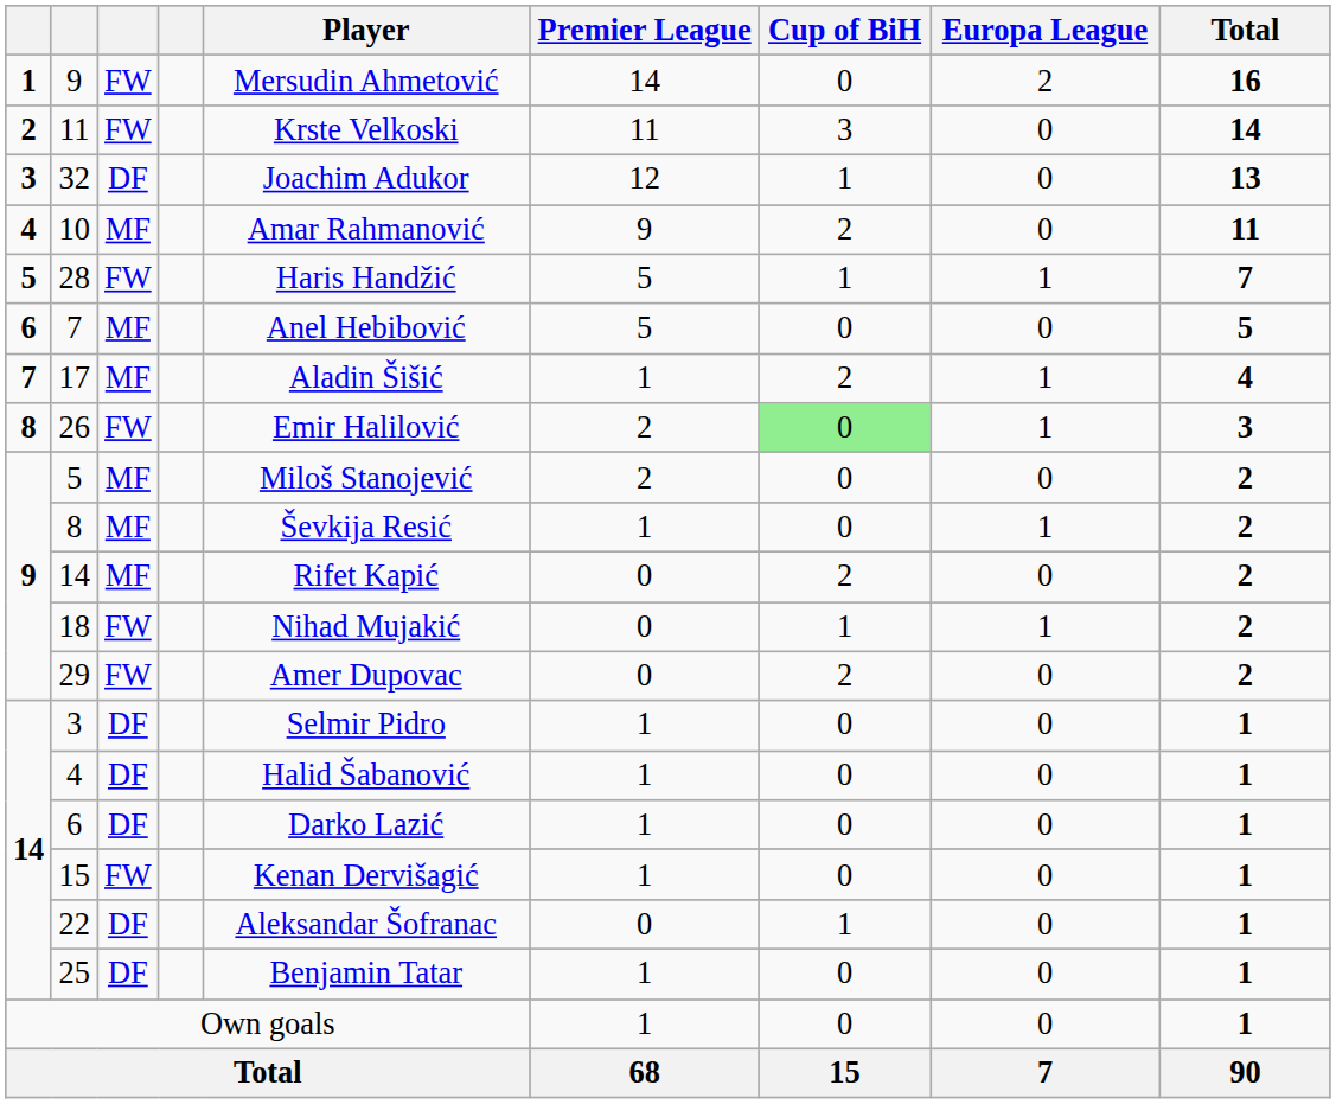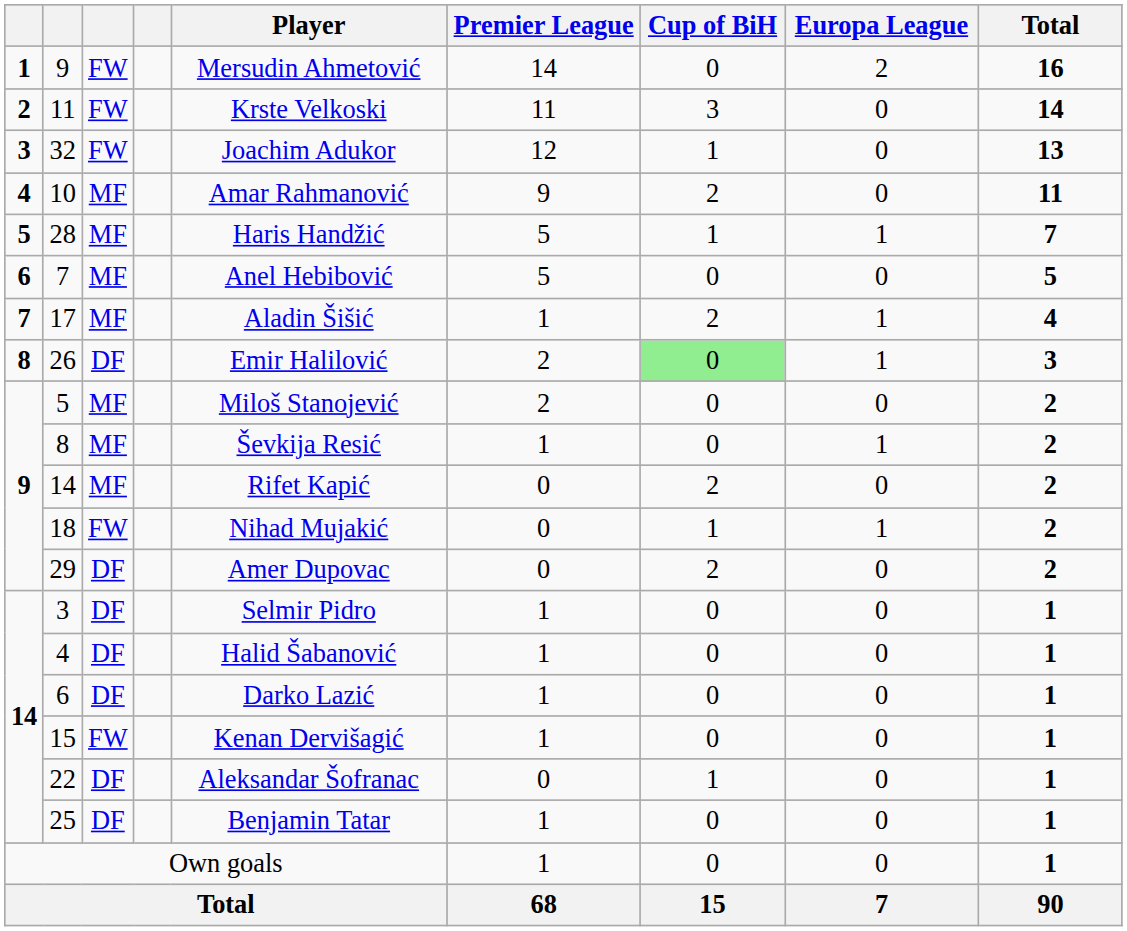 <table class="wikitable sortable" style="text-align:center">
 <tr>
 <th width=15></th>
 <th width=15></th>
 <th width=15></th>
 <th width=15></th>
 <th width=160>Player</th>
 <th width=110><a href='#'>Premier League</a></th>
 <th width=80><a href='#'>Cup of BiH</a></th>
 <th width=110><a href='#'>Europa League</a></th>
 <th width=80>Total</th>
 </tr>
 <tr>
 <td><strong>1</strong></td>
 <td>9</td>
 <td><a href='#'>FW</a></td>
 <td></td>
 <td><a href='#'>Mersudin Ahmetović</a></td>
 <td>14 </td>
 <td>0 </td>
 <td>2 </td>
 <td><strong>16</strong> </td>
 </tr>
 <tr>
 <td><strong>2</strong></td>
 <td>11</td>
 <td><a href='#'>FW</a></td>
 <td></td>
 <td><a href='#'>Krste Velkoski</a></td>
 <td>11 </td>
 <td>3 </td>
 <td>0 </td>
 <td><strong>14</strong> </td>
 </tr>
 <tr>
 <td><strong>3</strong></td>
 <td>32</td>
-<td><a href='#'>DF</a></td>
+<td><a href='#'>FW</a></td>
 <td></td>
 <td><a href='#'>Joachim Adukor</a></td>
 <td>12 </td>
 <td>1 </td>
 <td>0 </td>
 <td><strong>13</strong> </td>
 </tr>
 <tr>
 <td><strong>4</strong></td>
 <td>10</td>
 <td><a href='#'>MF</a></td>
 <td></td>
 <td><a href='#'>Amar Rahmanović</a></td>
 <td>9 </td>
 <td>2 </td>
 <td>0 </td>
 <td><strong>11</strong> </td>
 </tr>
 <tr>
 <td><strong>5</strong></td>
 <td>28</td>
-<td><a href='#'>FW</a></td>
+<td><a href='#'>MF</a></td>
 <td></td>
 <td><a href='#'>Haris Handžić</a></td>
 <td>5 </td>
 <td>1 </td>
 <td>1 </td>
 <td><strong>7</strong> </td>
 </tr>
 <tr>
 <td><strong>6</strong></td>
 <td>7</td>
 <td><a href='#'>MF</a></td>
 <td></td>
 <td><a href='#'>Anel Hebibović</a></td>
 <td>5 </td>
 <td>0 </td>
 <td>0 </td>
 <td><strong>5</strong> </td>
 </tr>
 <tr>
 <td><strong>7</strong></td>
 <td>17</td>
 <td><a href='#'>MF</a></td>
 <td></td>
 <td><a href='#'>Aladin Šišić</a></td>
 <td>1 </td>
 <td>2 </td>
 <td>1 </td>
 <td><strong>4</strong> </td>
 </tr>
 <tr>
 <td><strong>8</strong></td>
 <td>26</td>
-<td><a href='#'>FW</a></td>
+<td><a href='#'>DF</a></td>
 <td></td>
 <td><a href='#'>Emir Halilović</a></td>
 <td>2 </td>
 <td style="background: lightgreen;">0 </td>
 <td>1 </td>
 <td><strong>3</strong> </td>
 </tr>
 <tr>
 <td rowspan=5><strong>9</strong></td>
 <td>5</td>
 <td><a href='#'>MF</a></td>
 <td></td>
 <td><a href='#'>Miloš Stanojević</a></td>
 <td>2 </td>
 <td>0 </td>
 <td>0 </td>
 <td><strong>2</strong> </td>
 </tr>
 <tr>
 <td>8</td>
 <td><a href='#'>MF</a></td>
 <td></td>
 <td><a href='#'>Ševkija Resić</a></td>
 <td>1 </td>
 <td>0 </td>
 <td>1 </td>
 <td><strong>2</strong> </td>
 </tr>
 <tr>
 <td>14</td>
 <td><a href='#'>MF</a></td>
 <td></td>
 <td><a href='#'>Rifet Kapić</a></td>
 <td>0 </td>
 <td>2 </td>
 <td>0 </td>
 <td><strong>2</strong> </td>
 </tr>
 <tr>
 <td>18</td>
 <td><a href='#'>FW</a></td>
 <td></td>
 <td><a href='#'>Nihad Mujakić</a></td>
 <td>0 </td>
 <td>1 </td>
 <td>1 </td>
 <td><strong>2</strong> </td>
 </tr>
 <tr>
 <td>29</td>
-<td><a href='#'>FW</a></td>
+<td><a href='#'>DF</a></td>
 <td></td>
 <td><a href='#'>Amer Dupovac</a></td>
 <td>0 </td>
 <td>2 </td>
 <td>0 </td>
 <td><strong>2</strong> </td>
 </tr>
 <tr>
 <td rowspan=6><strong>14</strong></td>
 <td>3</td>
 <td><a href='#'>DF</a></td>
 <td></td>
 <td><a href='#'>Selmir Pidro</a></td>
 <td>1 </td>
 <td>0 </td>
 <td>0 </td>
 <td><strong>1</strong> </td>
 </tr>
 <tr>
 <td>4</td>
 <td><a href='#'>DF</a></td>
 <td></td>
 <td><a href='#'>Halid Šabanović</a></td>
 <td>1 </td>
 <td>0 </td>
 <td>0 </td>
 <td><strong>1</strong> </td>
 </tr>
 <tr>
 <td>6</td>
 <td><a href='#'>DF</a></td>
 <td></td>
 <td><a href='#'>Darko Lazić</a></td>
 <td>1 </td>
 <td>0 </td>
 <td>0 </td>
 <td><strong>1</strong> </td>
 </tr>
 <tr>
 <td>15</td>
 <td><a href='#'>FW</a></td>
 <td></td>
 <td><a href='#'>Kenan Dervišagić</a></td>
 <td>1 </td>
 <td>0 </td>
 <td>0 </td>
 <td><strong>1</strong> </td>
 </tr>
 <tr>
 <td>22</td>
 <td><a href='#'>DF</a></td>
 <td></td>
 <td><a href='#'>Aleksandar Šofranac</a></td>
 <td>0 </td>
 <td>1 </td>
 <td>0 </td>
 <td><strong>1</strong> </td>
 </tr>
 <tr>
 <td>25</td>
 <td><a href='#'>DF</a></td>
 <td></td>
 <td><a href='#'>Benjamin Tatar</a></td>
 <td>1 </td>
 <td>0 </td>
 <td>0 </td>
 <td><strong>1</strong> </td>
 </tr>
 <tr>
 <td colspan=5>Own goals</td>
 <td>1 </td>
 <td>0 </td>
 <td>0 </td>
 <td><strong>1</strong> </td>
 </tr>
 <tr>
 <th colspan=5>Total</th>
 <th>68</th>
 <th>15</th>
 <th>7</th>
 <th>90</th>
 </tr>
 </table>
